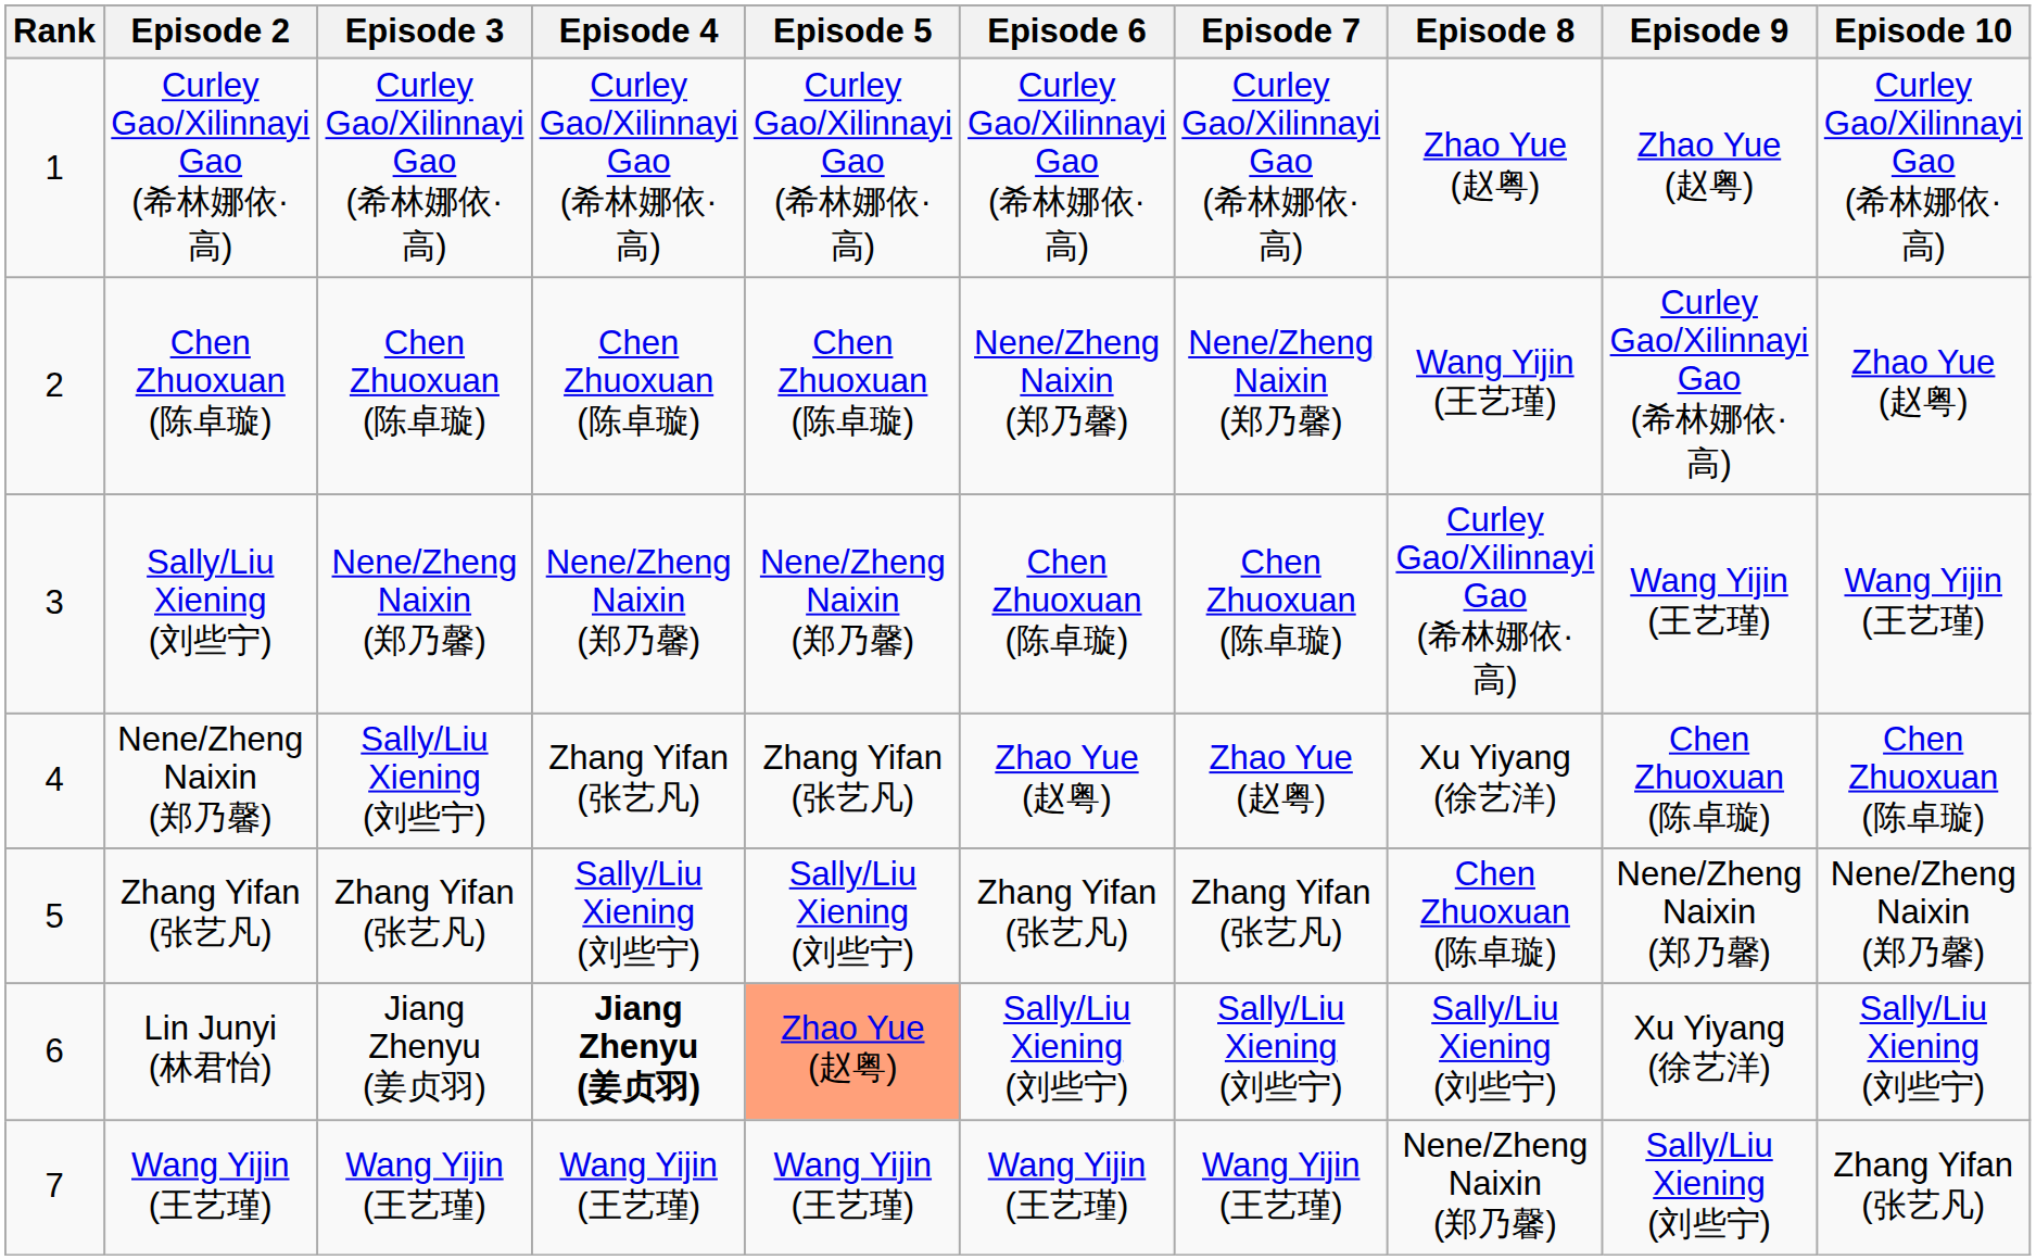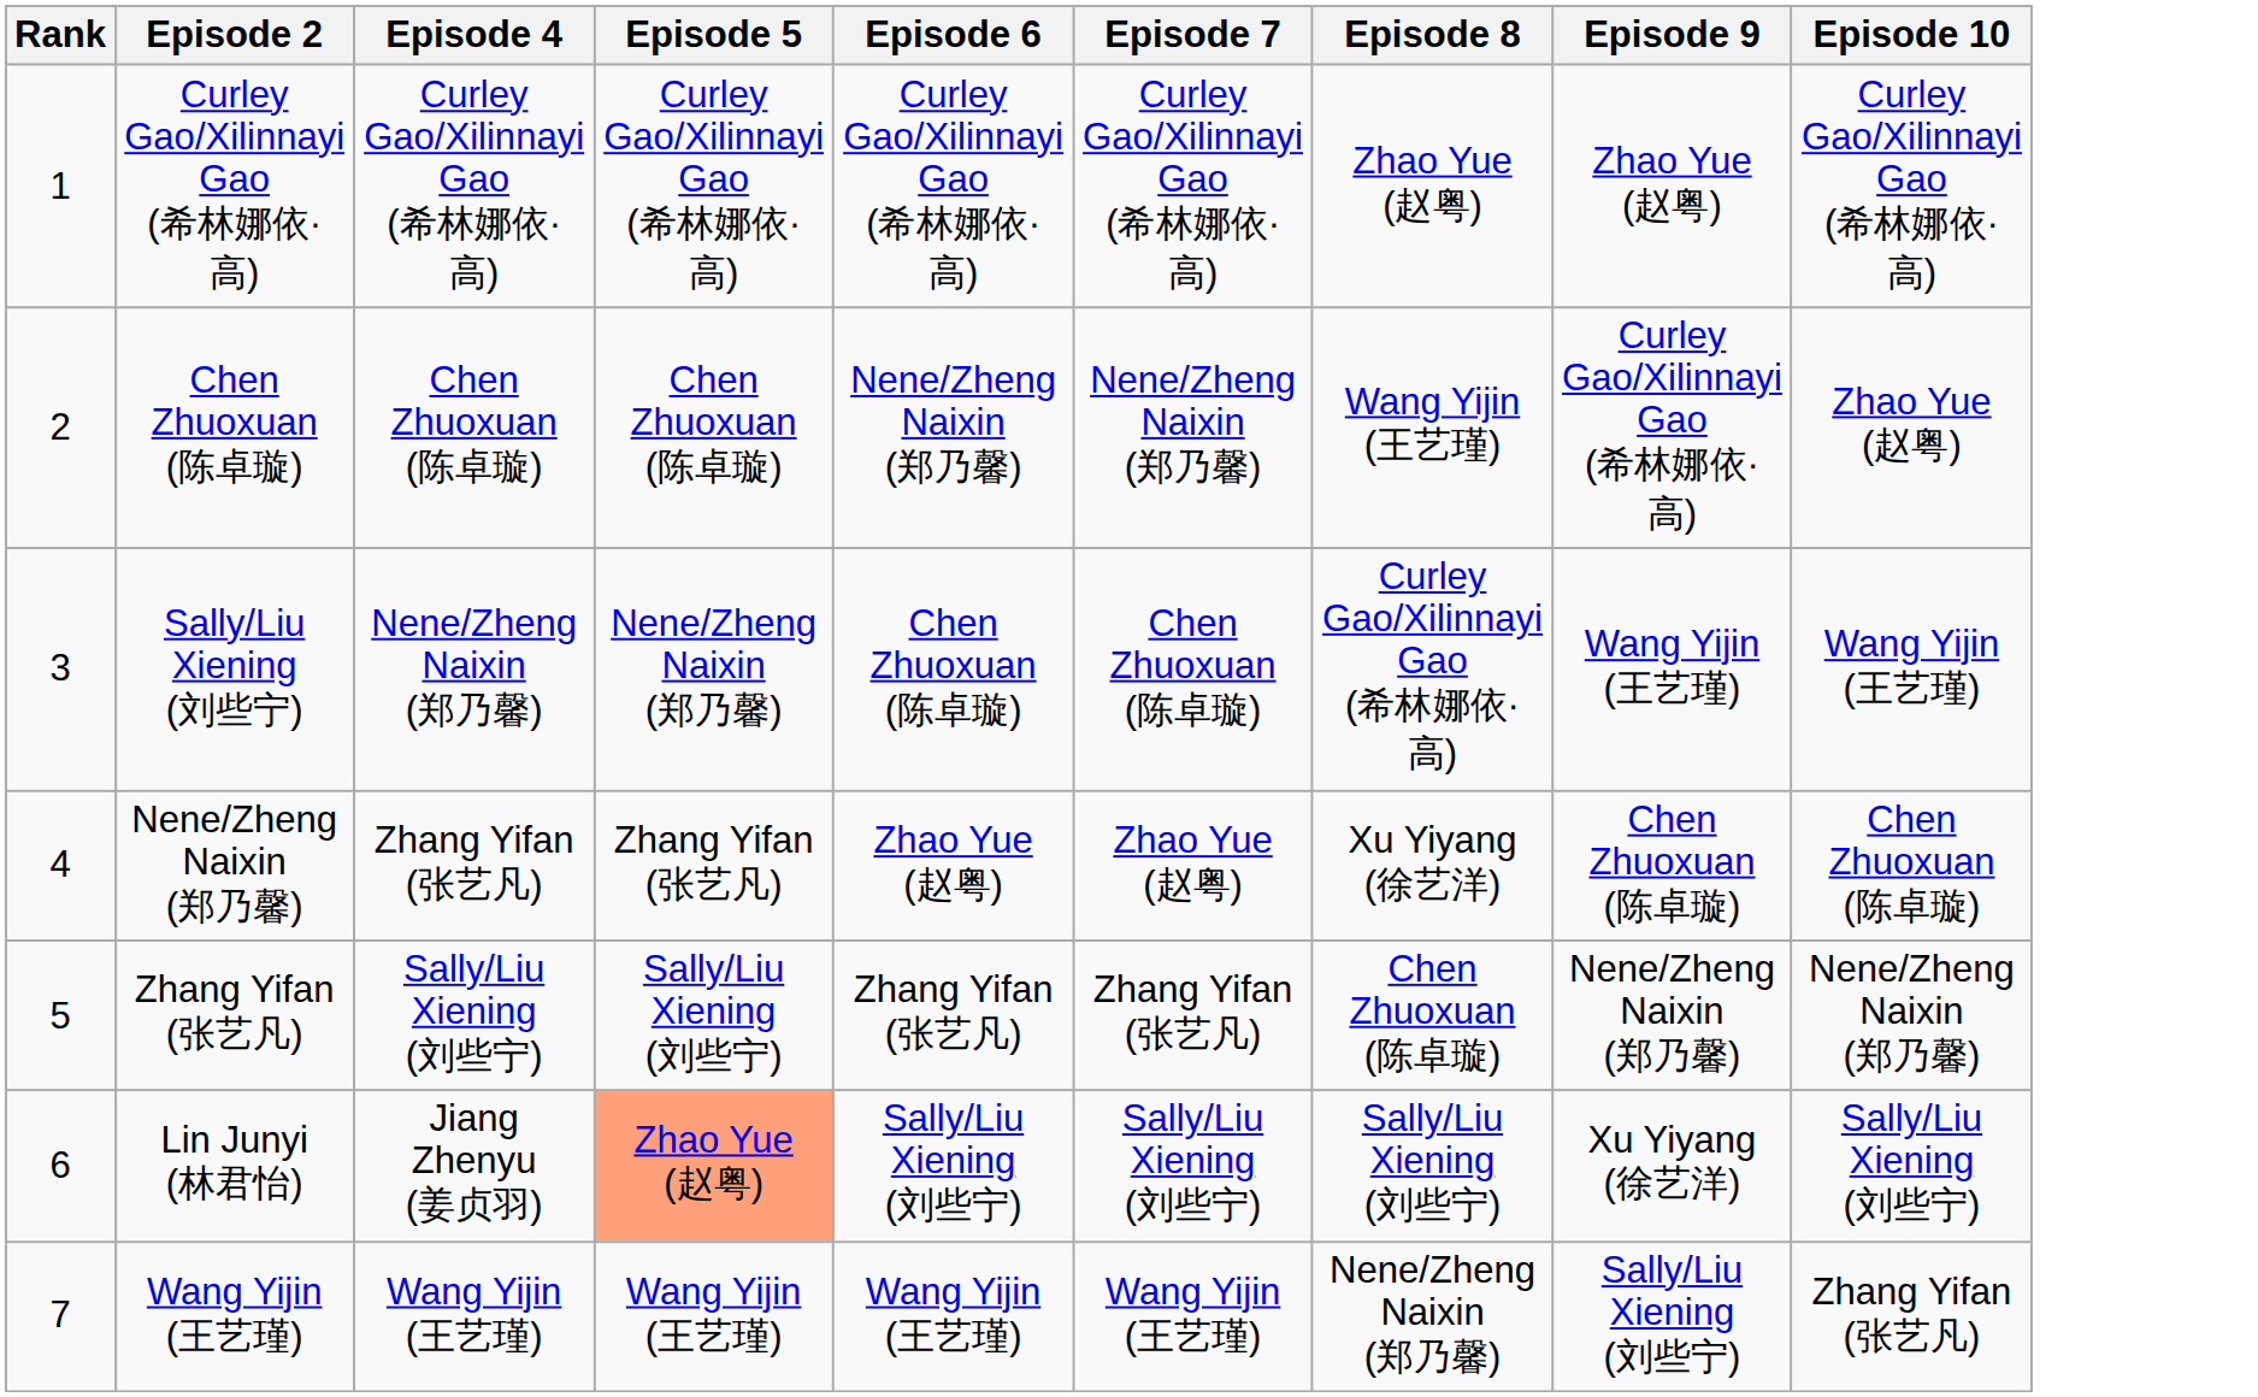 <table class="wikitable sortable" style="text-align:center;">
 <tr>
 <th>Rank</th>
 <th class=unsortable>Episode 2</th>
-<th class=unsortable>Episode 3</th>
 <th class=unsortable>Episode 4</th>
 <th class=unsortable>Episode 5</th>
 <th class=unsortable>Episode 6</th>
 <th class=unsortable>Episode 7</th>
 <th class=unsortable>Episode 8</th>
 <th class=unsortable>Episode 9</th>
 <th class=unsortable>Episode 10</th>
 </tr>
 <tr>
 <td>1</td>
 <td><a href='#'>Curley Gao/Xilinnayi Gao</a><br>(希林娜依·高)</td>
 <td><a href='#'>Curley Gao/Xilinnayi Gao</a><br>(希林娜依·高)</td>
 <td><a href='#'>Curley Gao/Xilinnayi Gao</a><br>(希林娜依·高)</td>
 <td><a href='#'>Curley Gao/Xilinnayi Gao</a><br>(希林娜依·高)</td>
 <td><a href='#'>Curley Gao/Xilinnayi Gao</a><br>(希林娜依·高)</td>
-<td><a href='#'>Curley Gao/Xilinnayi Gao</a><br>(希林娜依·高)</td>
 <td><a href='#'>Zhao Yue</a><br>(赵粤)</td>
 <td><a href='#'>Zhao Yue</a><br>(赵粤)</td>
 <td><a href='#'>Curley Gao/Xilinnayi Gao</a><br>(希林娜依·高)</td>
 </tr>
 <tr>
 <td>2</td>
-<td><a href='#'>Chen Zhuoxuan</a><br>(陈卓璇)</td>
 <td><a href='#'>Chen Zhuoxuan</a><br>(陈卓璇)</td>
 <td><a href='#'>Chen Zhuoxuan</a><br>(陈卓璇)</td>
 <td><a href='#'>Chen Zhuoxuan</a><br>(陈卓璇)</td>
 <td><a href='#'>Nene/Zheng Naixin</a><br>(郑乃馨)</td>
 <td><a href='#'>Nene/Zheng Naixin</a><br>(郑乃馨)</td>
 <td><a href='#'>Wang Yijin</a><br>(王艺瑾)</td>
 <td><a href='#'>Curley Gao/Xilinnayi Gao</a><br>(希林娜依·高)</td>
 <td><a href='#'>Zhao Yue</a><br>(赵粤)</td>
 </tr>
 <tr>
 <td>3</td>
 <td><a href='#'>Sally/Liu Xiening</a><br>(刘些宁)</td>
 <td><a href='#'>Nene/Zheng Naixin</a><br>(郑乃馨)</td>
 <td><a href='#'>Nene/Zheng Naixin</a><br>(郑乃馨)</td>
-<td><a href='#'>Nene/Zheng Naixin</a><br>(郑乃馨)</td>
 <td><a href='#'>Chen Zhuoxuan</a><br>(陈卓璇)</td>
 <td><a href='#'>Chen Zhuoxuan</a><br>(陈卓璇)</td>
 <td><a href='#'>Curley Gao/Xilinnayi Gao</a><br>(希林娜依·高)</td>
 <td><a href='#'>Wang Yijin</a><br>(王艺瑾)</td>
 <td><a href='#'>Wang Yijin</a><br>(王艺瑾)</td>
 </tr>
 <tr>
 <td>4</td>
 <td>Nene/Zheng Naixin<br>(郑乃馨)</td>
-<td><a href='#'>Sally/Liu Xiening</a><br>(刘些宁)</td>
 <td>Zhang Yifan<br>(张艺凡)</td>
 <td>Zhang Yifan<br>(张艺凡)</td>
 <td><a href='#'>Zhao Yue</a><br>(赵粤)</td>
 <td><a href='#'>Zhao Yue</a><br>(赵粤)</td>
 <td>Xu Yiyang<br>(徐艺洋)</td>
 <td><a href='#'>Chen Zhuoxuan</a><br>(陈卓璇)</td>
 <td><a href='#'>Chen Zhuoxuan</a><br>(陈卓璇)</td>
 </tr>
 <tr>
 <td>5</td>
-<td>Zhang Yifan<br>(张艺凡)</td>
 <td>Zhang Yifan<br>(张艺凡)</td>
 <td><a href='#'>Sally/Liu Xiening</a><br>(刘些宁)</td>
 <td><a href='#'>Sally/Liu Xiening</a><br>(刘些宁)</td>
 <td>Zhang Yifan<br>(张艺凡)</td>
 <td>Zhang Yifan<br>(张艺凡)</td>
 <td><a href='#'>Chen Zhuoxuan</a><br>(陈卓璇)</td>
 <td>Nene/Zheng Naixin<br>(郑乃馨)</td>
 <td>Nene/Zheng Naixin<br>(郑乃馨)</td>
 </tr>
 <tr>
 <td>6</td>
 <td>Lin Junyi<br>(林君怡)</td>
 <td>Jiang Zhenyu<br>(姜贞羽)</td>
-<td><strong>Jiang Zhenyu<br>(姜贞羽)</strong></td>
 <td style="background: lightsalmon;"><a href='#'>Zhao Yue</a><br>(赵粤)</td>
 <td><a href='#'>Sally/Liu Xiening</a><br>(刘些宁)</td>
 <td><a href='#'>Sally/Liu Xiening</a><br>(刘些宁)</td>
 <td><a href='#'>Sally/Liu Xiening</a><br>(刘些宁)</td>
 <td>Xu Yiyang<br>(徐艺洋)</td>
 <td><a href='#'>Sally/Liu Xiening</a><br>(刘些宁)</td>
 </tr>
 <tr>
 <td>7</td>
 <td><a href='#'>Wang Yijin</a><br>(王艺瑾)</td>
 <td><a href='#'>Wang Yijin</a><br>(王艺瑾)</td>
 <td><a href='#'>Wang Yijin</a><br>(王艺瑾)</td>
 <td><a href='#'>Wang Yijin</a><br>(王艺瑾)</td>
 <td><a href='#'>Wang Yijin</a><br>(王艺瑾)</td>
-<td><a href='#'>Wang Yijin</a><br>(王艺瑾)</td>
 <td>Nene/Zheng Naixin<br>(郑乃馨)</td>
 <td><a href='#'>Sally/Liu Xiening</a><br>(刘些宁)</td>
 <td>Zhang Yifan<br>(张艺凡)</td>
 </tr>
 </table>
